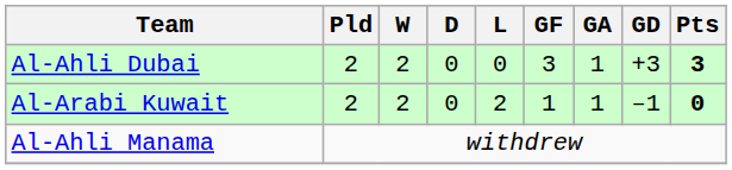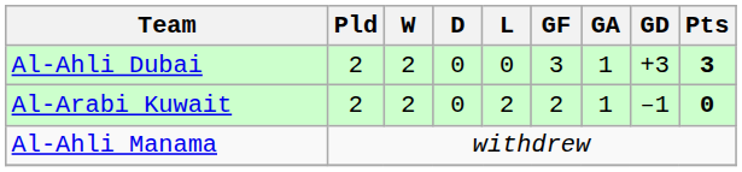 <table class="wikitable" style="text-align:center;">
 <tr>
 <th width=165>Team</th>
 <th width=20>Pld</th>
 <th width=20>W</th>
 <th width=20>D</th>
 <th width=20>L</th>
 <th width=20>GF</th>
 <th width=20>GA</th>
 <th width=20>GD</th>
 <th width=20>Pts</th>
 </tr>
 <tr style="background:#ccffcc;">
 <td style="text-align:left;"> <a href='#'>Al-Ahli Dubai</a></td>
 <td>2</td>
 <td>2</td>
 <td>0</td>
 <td>0</td>
 <td>3</td>
 <td>1</td>
 <td>+3</td>
 <td><strong>3</strong></td>
 </tr>
 <tr style="background:#ccffcc;">
 <td style="text-align:left;"> <a href='#'>Al-Arabi Kuwait</a></td>
 <td>2</td>
 <td>2</td>
 <td>0</td>
 <td>2</td>
-<td>1</td>
+<td>2</td>
 <td>1</td>
 <td>–1</td>
 <td><strong>0</strong></td>
 </tr>
 <tr>
 <td style="text-align:left;"> <a href='#'>Al-Ahli Manama</a></td>
 <td colspan="8" align=center><em>withdrew</em></td>
 </tr>
 <tr>
 </tr>
 </table>
